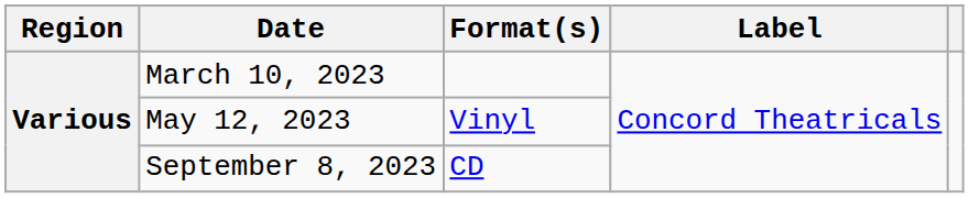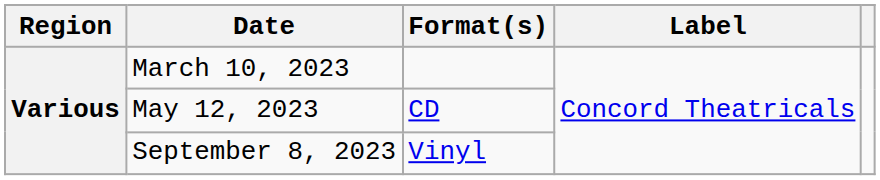 <table class="wikitable plainrowheaders">
 <tr>
 <th scope="col">Region</th>
 <th scope="col">Date</th>
 <th scope="col">Format(s)</th>
 <th scope="col">Label</th>
 <th scope="col"></th>
 </tr>
 <tr>
 <th rowspan="3" scope="row">Various</th>
 <td>March 10, 2023</td>
 <td></td>
 <td rowspan="3"><a href='#'>Concord Theatricals</a></td>
 <td rowspan="3" align="center"></td>
 </tr>
 <tr>
 <td>May 12, 2023</td>
-<td><a href='#'>Vinyl</a></td>
+<td><a href='#'>CD</a></td>
 </tr>
 <tr>
 <td>September 8, 2023</td>
-<td><a href='#'>CD</a></td>
+<td><a href='#'>Vinyl</a></td>
 </tr>
 </table>
